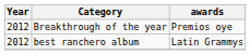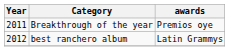 <table class="wikitable">
 <tr>
 <th>Year</th>
 <th>Category</th>
 <th>awards</th>
 </tr>
 <tr>
-<td>2012</td>
+<td>2011</td>
 <td>Breakthrough of the year</td>
 <td>Premios oye</td>
 </tr>
 <tr>
 <td>2012</td>
 <td>best ranchero album</td>
 <td>Latin Grammys</td>
 </tr>
 <tr>
 </tr>
 </table>
